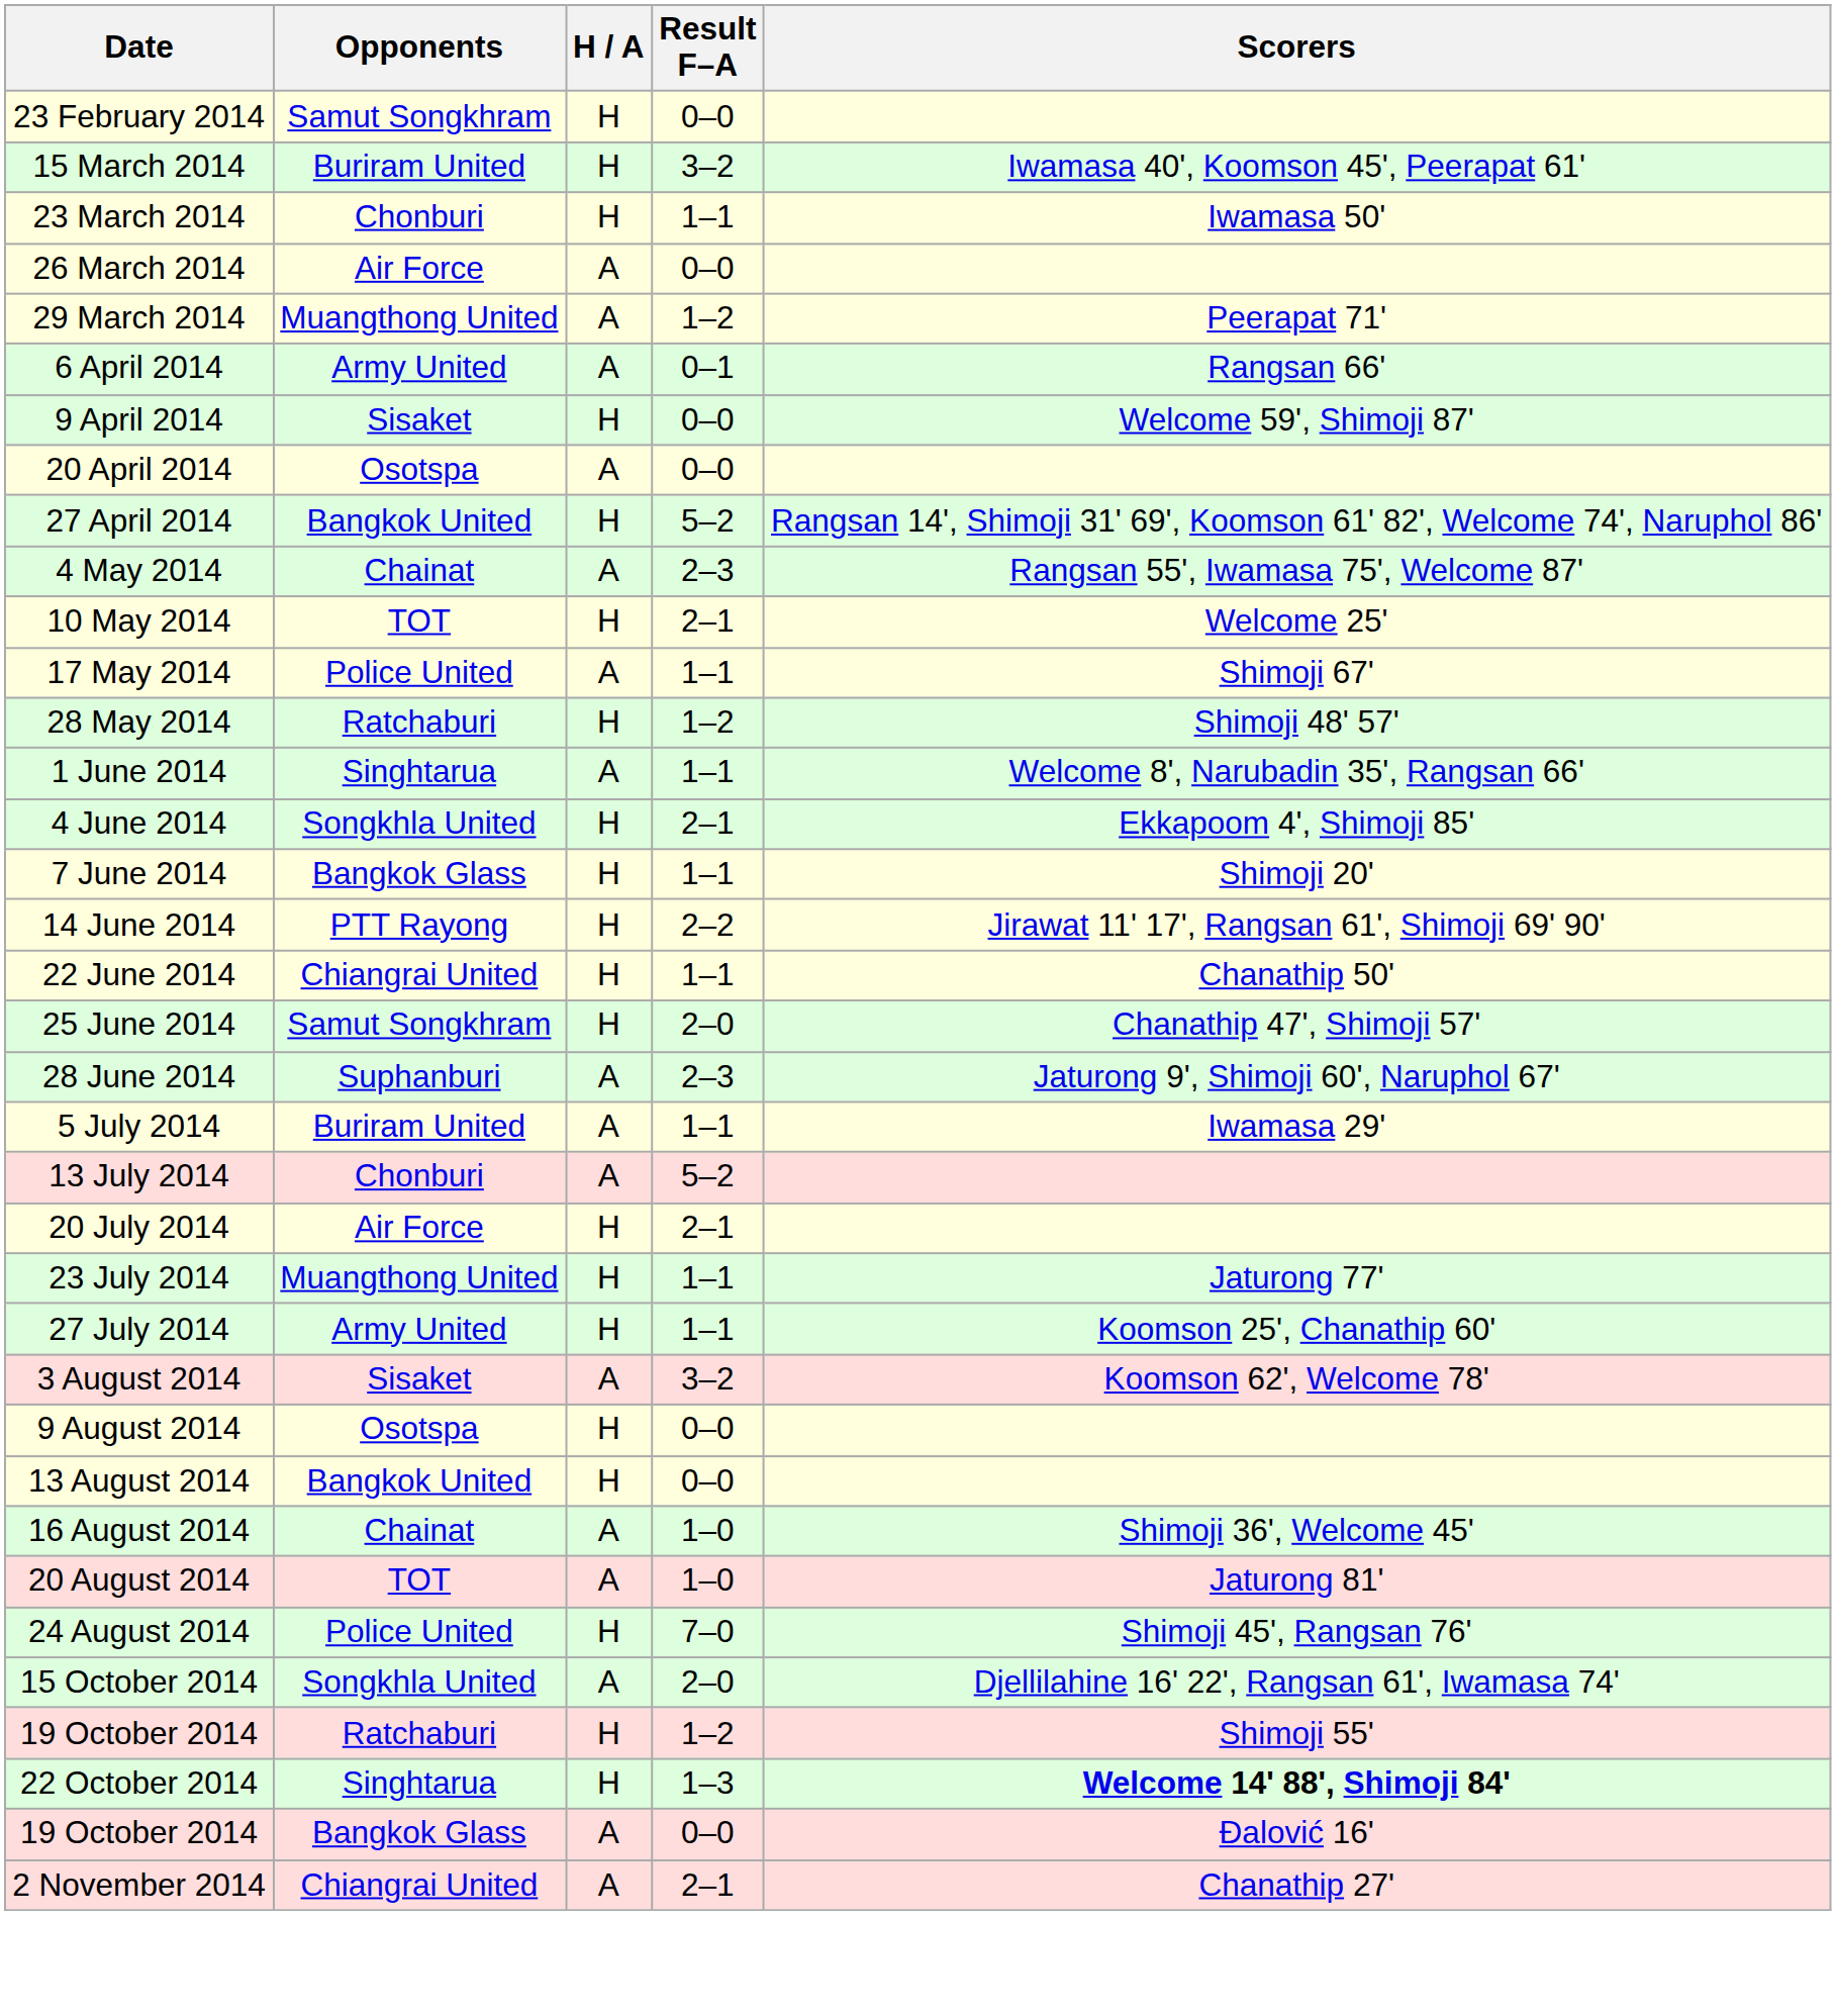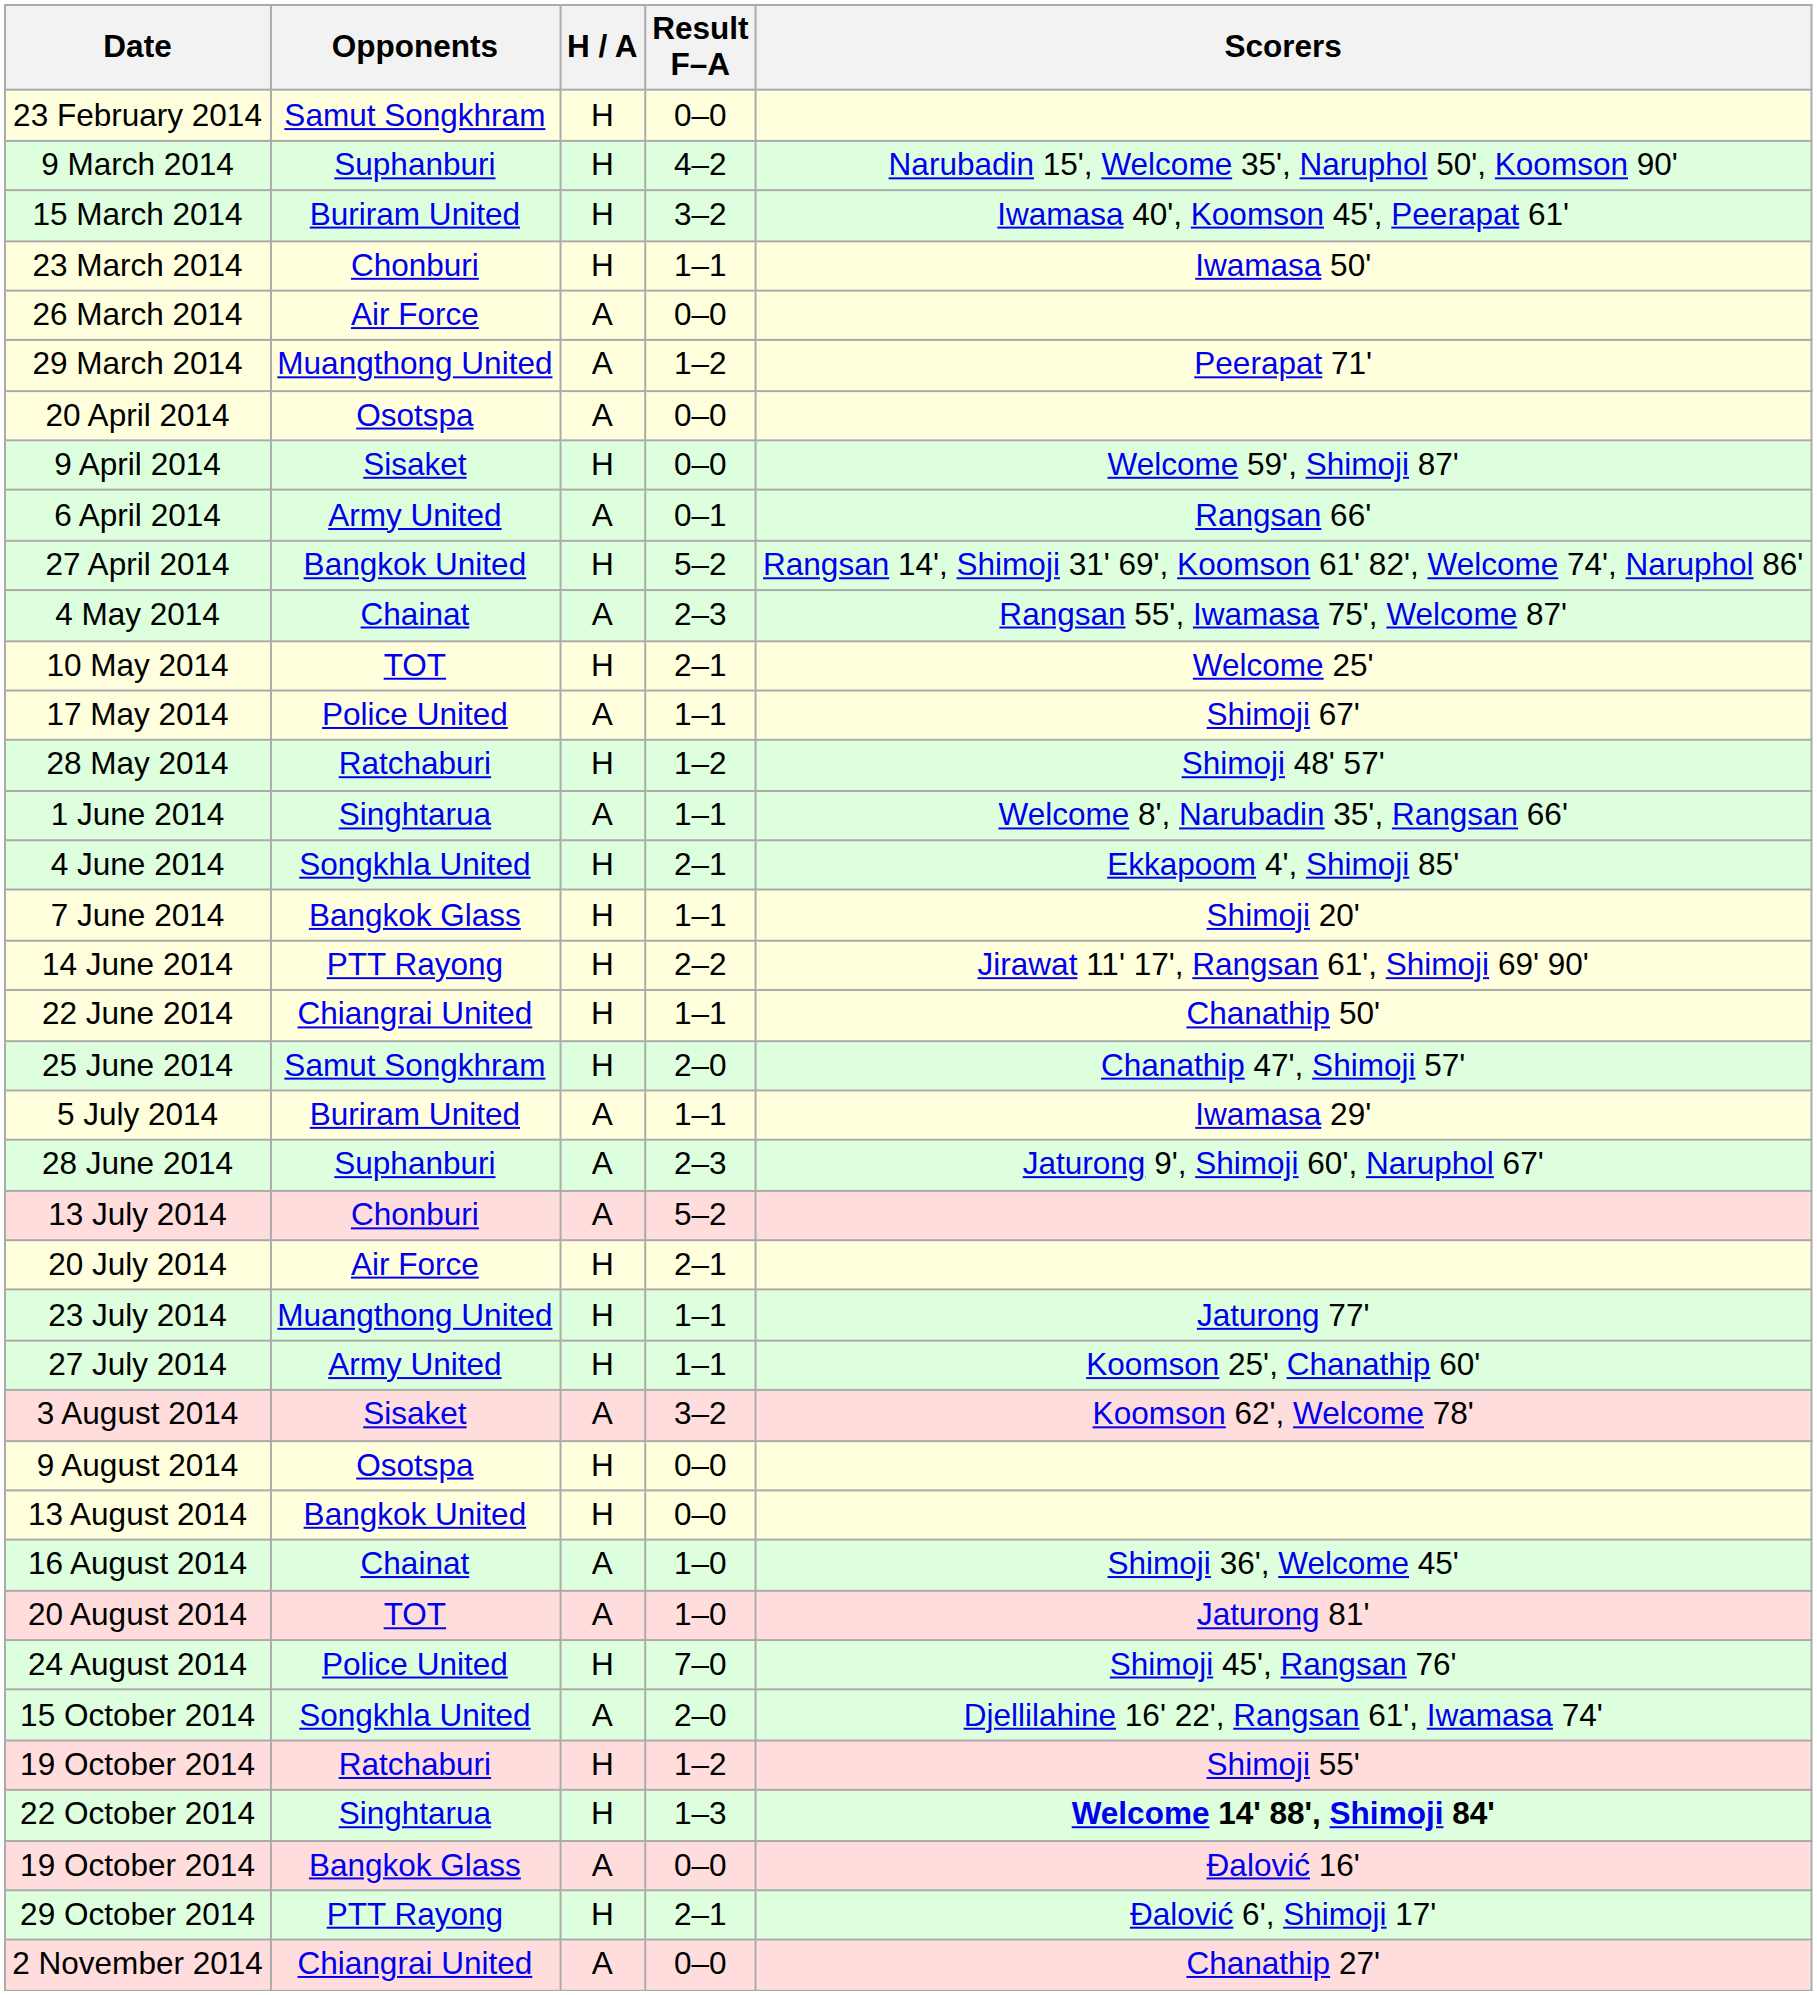 <table class="wikitable" style="text-align:center">
 <tr>
 <th>Date</th>
 <th>Opponents</th>
 <th>H / A</th>
 <th>Result<br>F–A</th>
 <th>Scorers</th>
 </tr>
 <tr bgcolor="#ffffdd">
 <td>23 February 2014</td>
 <td><a href='#'>Samut Songkhram</a></td>
 <td>H</td>
 <td>0–0</td>
 <td></td>
+</tr>
+<tr bgcolor="#ddffdd">
+<td>9 March 2014</td>
+<td><a href='#'>Suphanburi</a></td>
+<td>H</td>
+<td>4–2</td>
+<td><a href='#'>Narubadin</a> 15', <a href='#'>Welcome</a> 35', <a href='#'>Naruphol</a> 50', <a href='#'>Koomson</a> 90'</td>
 </tr>
 <tr bgcolor="#ddffdd">
 <td>15 March 2014</td>
 <td><a href='#'>Buriram United</a></td>
 <td>H</td>
 <td>3–2</td>
 <td><a href='#'>Iwamasa</a> 40', <a href='#'>Koomson</a> 45', <a href='#'>Peerapat</a> 61'</td>
 </tr>
 <tr bgcolor="#ffffdd">
 <td>23 March 2014</td>
 <td><a href='#'>Chonburi</a></td>
 <td>H</td>
 <td>1–1</td>
 <td><a href='#'>Iwamasa</a> 50'</td>
 </tr>
 <tr bgcolor="#ffffdd">
 <td>26 March 2014</td>
 <td><a href='#'>Air Force</a></td>
 <td>A</td>
 <td>0–0</td>
 <td></td>
 </tr>
 <tr bgcolor="#ffffdd">
 <td>29 March 2014</td>
 <td><a href='#'>Muangthong United</a></td>
 <td>A</td>
 <td>1–2</td>
 <td><a href='#'>Peerapat</a> 71'</td>
 </tr>
-<tr bgcolor="#ddffdd">
-<td>6 April 2014</td>
-<td><a href='#'>Army United</a></td>
+<tr bgcolor="#ffffdd">
+<td>20 April 2014</td>
+<td><a href='#'>Osotspa</a></td>
 <td>A</td>
-<td>0–1</td>
-<td><a href='#'>Rangsan</a> 66'</td>
+<td>0–0</td>
+<td></td>
 </tr>
 <tr bgcolor="#ddffdd">
 <td>9 April 2014</td>
 <td><a href='#'>Sisaket</a></td>
 <td>H</td>
 <td>0–0</td>
 <td><a href='#'>Welcome</a> 59', <a href='#'>Shimoji</a> 87'</td>
 </tr>
-<tr bgcolor="#ffffdd">
-<td>20 April 2014</td>
-<td><a href='#'>Osotspa</a></td>
+<tr bgcolor="#ddffdd">
+<td>6 April 2014</td>
+<td><a href='#'>Army United</a></td>
 <td>A</td>
-<td>0–0</td>
-<td></td>
+<td>0–1</td>
+<td><a href='#'>Rangsan</a> 66'</td>
 </tr>
 <tr bgcolor="#ddffdd">
 <td>27 April 2014</td>
 <td><a href='#'>Bangkok United</a></td>
 <td>H</td>
 <td>5–2</td>
 <td><a href='#'>Rangsan</a> 14', <a href='#'>Shimoji</a> 31' 69', <a href='#'>Koomson</a> 61' 82', <a href='#'>Welcome</a> 74', <a href='#'>Naruphol</a> 86'</td>
 </tr>
 <tr bgcolor="#ddffdd">
 <td>4 May 2014</td>
 <td><a href='#'>Chainat</a></td>
 <td>A</td>
 <td>2–3</td>
 <td><a href='#'>Rangsan</a> 55', <a href='#'>Iwamasa</a> 75', <a href='#'>Welcome</a> 87'</td>
 </tr>
 <tr bgcolor="#ffffdd">
 <td>10 May 2014</td>
 <td><a href='#'>TOT</a></td>
 <td>H</td>
 <td>2–1</td>
 <td><a href='#'>Welcome</a> 25'</td>
 </tr>
 <tr bgcolor="#ffffdd">
 <td>17 May 2014</td>
 <td><a href='#'>Police United</a></td>
 <td>A</td>
 <td>1–1</td>
 <td><a href='#'>Shimoji</a> 67'</td>
 </tr>
 <tr bgcolor="#ddffdd">
 <td>28 May 2014</td>
 <td><a href='#'>Ratchaburi</a></td>
 <td>H</td>
 <td>1–2</td>
 <td><a href='#'>Shimoji</a> 48' 57'</td>
 </tr>
 <tr bgcolor="#ddffdd">
 <td>1 June 2014</td>
 <td><a href='#'>Singhtarua</a></td>
 <td>A</td>
 <td>1–1</td>
 <td><a href='#'>Welcome</a> 8', <a href='#'>Narubadin</a> 35', <a href='#'>Rangsan</a> 66'</td>
 </tr>
 <tr bgcolor="#ddffdd">
 <td>4 June 2014</td>
 <td><a href='#'>Songkhla United</a></td>
 <td>H</td>
 <td>2–1</td>
 <td><a href='#'>Ekkapoom</a> 4', <a href='#'>Shimoji</a> 85'</td>
 </tr>
 <tr bgcolor="#ffffdd">
 <td>7 June 2014</td>
 <td><a href='#'>Bangkok Glass</a></td>
 <td>H</td>
 <td>1–1</td>
 <td><a href='#'>Shimoji</a> 20'</td>
 </tr>
 <tr bgcolor="#ffffdd">
 <td>14 June 2014</td>
 <td><a href='#'>PTT Rayong</a></td>
 <td>H</td>
 <td>2–2</td>
 <td><a href='#'>Jirawat</a> 11' 17', <a href='#'>Rangsan</a> 61', <a href='#'>Shimoji</a> 69' 90'</td>
 </tr>
 <tr bgcolor="#ffffdd">
 <td>22 June 2014</td>
 <td><a href='#'>Chiangrai United</a></td>
 <td>H</td>
 <td>1–1</td>
 <td><a href='#'>Chanathip</a> 50'</td>
 </tr>
 <tr bgcolor="#ddffdd">
 <td>25 June 2014</td>
 <td><a href='#'>Samut Songkhram</a></td>
 <td>H</td>
 <td>2–0</td>
 <td><a href='#'>Chanathip</a> 47', <a href='#'>Shimoji</a> 57'</td>
 </tr>
+<tr bgcolor="#ffffdd">
+<td>5 July 2014</td>
+<td><a href='#'>Buriram United</a></td>
+<td>A</td>
+<td>1–1</td>
+<td><a href='#'>Iwamasa</a> 29'</td>
+</tr>
 <tr bgcolor="#ddffdd">
 <td>28 June 2014</td>
 <td><a href='#'>Suphanburi</a></td>
 <td>A</td>
 <td>2–3</td>
 <td><a href='#'>Jaturong</a> 9', <a href='#'>Shimoji</a> 60', <a href='#'>Naruphol</a> 67'</td>
-</tr>
-<tr bgcolor="#ffffdd">
-<td>5 July 2014</td>
-<td><a href='#'>Buriram United</a></td>
-<td>A</td>
-<td>1–1</td>
-<td><a href='#'>Iwamasa</a> 29'</td>
 </tr>
 <tr bgcolor="#ffdddd">
 <td>13 July 2014</td>
 <td><a href='#'>Chonburi</a></td>
 <td>A</td>
 <td>5–2</td>
 <td></td>
 </tr>
 <tr bgcolor="#ffffdd">
 <td>20 July 2014</td>
 <td><a href='#'>Air Force</a></td>
 <td>H</td>
 <td>2–1</td>
 <td></td>
 </tr>
 <tr bgcolor="#ddffdd">
 <td>23 July 2014</td>
 <td><a href='#'>Muangthong United</a></td>
 <td>H</td>
 <td>1–1</td>
 <td><a href='#'>Jaturong</a> 77'</td>
 </tr>
 <tr bgcolor="#ddffdd">
 <td>27 July 2014</td>
 <td><a href='#'>Army United</a></td>
 <td>H</td>
 <td>1–1</td>
 <td><a href='#'>Koomson</a> 25', <a href='#'>Chanathip</a> 60'</td>
 </tr>
 <tr bgcolor="#ffdddd">
 <td>3 August 2014</td>
 <td><a href='#'>Sisaket</a></td>
 <td>A</td>
 <td>3–2</td>
 <td><a href='#'>Koomson</a> 62', <a href='#'>Welcome</a> 78'</td>
 </tr>
 <tr bgcolor="#ffffdd">
 <td>9 August 2014</td>
 <td><a href='#'>Osotspa</a></td>
 <td>H</td>
 <td>0–0</td>
 <td></td>
 </tr>
 <tr bgcolor="#ffffdd">
 <td>13 August 2014</td>
 <td><a href='#'>Bangkok United</a></td>
 <td>H</td>
 <td>0–0</td>
 <td></td>
 </tr>
 <tr bgcolor="#ddffdd">
 <td>16 August 2014</td>
 <td><a href='#'>Chainat</a></td>
 <td>A</td>
 <td>1–0</td>
 <td><a href='#'>Shimoji</a> 36', <a href='#'>Welcome</a> 45'</td>
 </tr>
 <tr bgcolor="#ffdddd">
 <td>20 August 2014</td>
 <td><a href='#'>TOT</a></td>
 <td>A</td>
 <td>1–0</td>
 <td><a href='#'>Jaturong</a> 81'</td>
 </tr>
 <tr bgcolor="#ddffdd">
 <td>24 August 2014</td>
 <td><a href='#'>Police United</a></td>
 <td>H</td>
 <td>7–0</td>
 <td><a href='#'>Shimoji</a> 45', <a href='#'>Rangsan</a> 76'</td>
 </tr>
 <tr bgcolor="#ddffdd">
 <td>15 October 2014</td>
 <td><a href='#'>Songkhla United</a></td>
 <td>A</td>
 <td>2–0</td>
 <td><a href='#'>Djellilahine</a> 16' 22', <a href='#'>Rangsan</a> 61', <a href='#'>Iwamasa</a> 74'</td>
 </tr>
 <tr bgcolor="#ffdddd">
 <td>19 October 2014</td>
 <td><a href='#'>Ratchaburi</a></td>
 <td>H</td>
 <td>1–2</td>
 <td><a href='#'>Shimoji</a> 55'</td>
 </tr>
 <tr bgcolor="#ddffdd">
 <td>22 October 2014</td>
 <td><a href='#'>Singhtarua</a></td>
 <td>H</td>
 <td>1–3</td>
 <td><strong><a href='#'>Welcome</a> 14' 88', <a href='#'>Shimoji</a> 84'</strong></td>
 </tr>
 <tr bgcolor="#ffdddd">
 <td>19 October 2014</td>
 <td><a href='#'>Bangkok Glass</a></td>
 <td>A</td>
 <td>0–0</td>
 <td><a href='#'>Đalović</a> 16'</td>
 </tr>
+<tr bgcolor="#ddffdd">
+<td>29 October 2014</td>
+<td><a href='#'>PTT Rayong</a></td>
+<td>H</td>
+<td>2–1</td>
+<td><a href='#'>Đalović</a> 6', <a href='#'>Shimoji</a> 17'</td>
+</tr>
 <tr bgcolor="#ffdddd">
 <td>2 November 2014</td>
 <td><a href='#'>Chiangrai United</a></td>
 <td>A</td>
-<td>2–1</td>
+<td>0–0</td>
 <td><a href='#'>Chanathip</a> 27'</td>
 </tr>
 </table>
